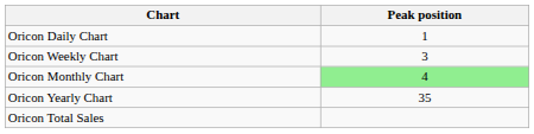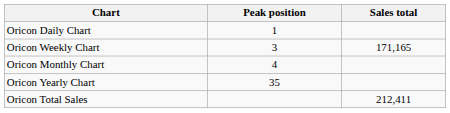 <table class="wikitable" style="width:650px;">
 <tr>
 <th>Chart</th>
 <th>Peak position</th>
+<th>Sales total</th>
 </tr>
 <tr>
 <td>Oricon Daily Chart</td>
 <td style="text-align:center;">1</td>
+<td></td>
 </tr>
 <tr>
 <td>Oricon Weekly Chart</td>
 <td style="text-align:center;">3</td>
+<td style="text-align:center;">171,165</td>
 </tr>
 <tr>
 <td>Oricon Monthly Chart</td>
-<td style="background: lightgreen; text-align:center;">4</td>
+<td style="text-align:center;">4</td>
+<td></td>
 </tr>
 <tr>
 <td>Oricon Yearly Chart</td>
 <td style="text-align:center;">35</td>
+<td></td>
 </tr>
 <tr>
 <td>Oricon Total Sales</td>
 <td style="text-align:center;"></td>
+<td style="text-align:center;">212,411</td>
 </tr>
 </table>
